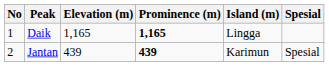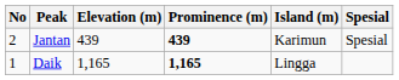 <table class="wikitable sortable">
 <tr>
 <th>No</th>
 <th>Peak</th>
 <th>Elevation (m)</th>
 <th>Prominence (m)</th>
 <th>Island (m)</th>
 <th>Spesial</th>
 </tr>
 <tr>
+<td>2</td>
+<td><a href='#'>Jantan</a></td>
+<td>439</td>
+<td><strong>439</strong></td>
+<td>Karimun</td>
+<td>Spesial</td>
+</tr>
+<tr>
 <td>1</td>
 <td><a href='#'>Daik</a></td>
 <td>1,165</td>
 <td><strong>1,165</strong></td>
 <td>Lingga</td>
 <td></td>
 </tr>
-<tr>
-<td>2</td>
-<td><a href='#'>Jantan</a></td>
-<td>439</td>
-<td><strong>439</strong></td>
-<td>Karimun</td>
-<td>Spesial</td>
-</tr>
 </table>
